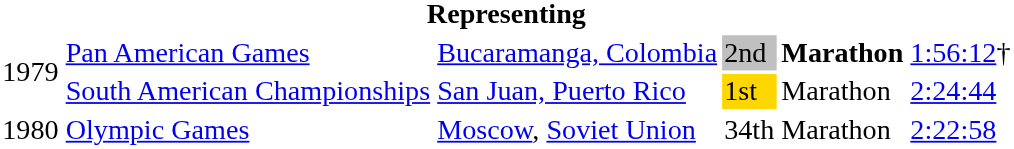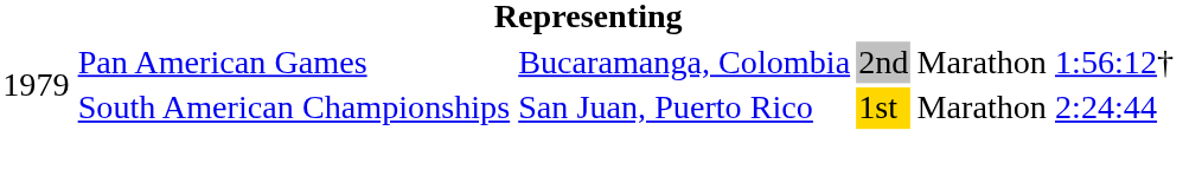 <table>
 <tr>
 <th colspan="6">Representing </th>
 </tr>
 <tr>
 <td rowspan=2>1979</td>
 <td><a href='#'>Pan American Games</a></td>
 <td><a href='#'>Bucaramanga, Colombia</a></td>
 <td bgcolor="silver">2nd</td>
-<td><strong>Marathon</strong></td>
+<td>Marathon</td>
 <td><a href='#'>1:56:12</a>†</td>
 </tr>
 <tr>
 <td><a href='#'>South American Championships</a></td>
 <td><a href='#'>San Juan, Puerto Rico</a></td>
 <td bgcolor=gold>1st</td>
 <td>Marathon</td>
 <td><a href='#'>2:24:44</a></td>
 </tr>
-<tr>
-<td>1980</td>
-<td><a href='#'>Olympic Games</a></td>
-<td><a href='#'>Moscow</a>, <a href='#'>Soviet Union</a></td>
-<td>34th</td>
-<td>Marathon</td>
-<td><a href='#'>2:22:58</a></td>
-</tr>
 </table>
